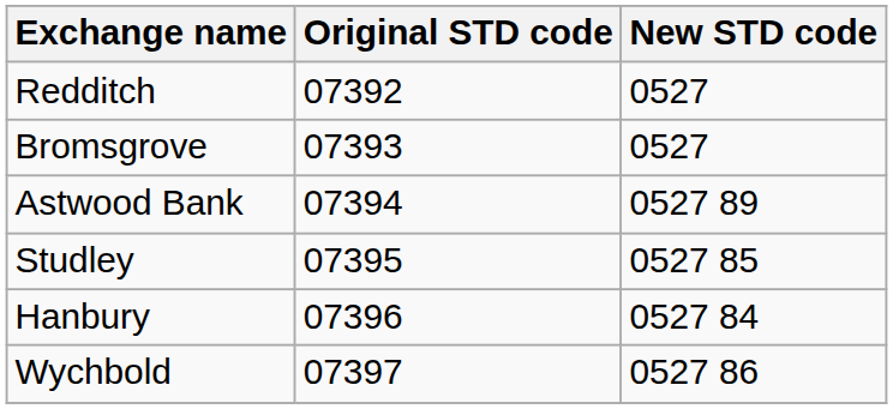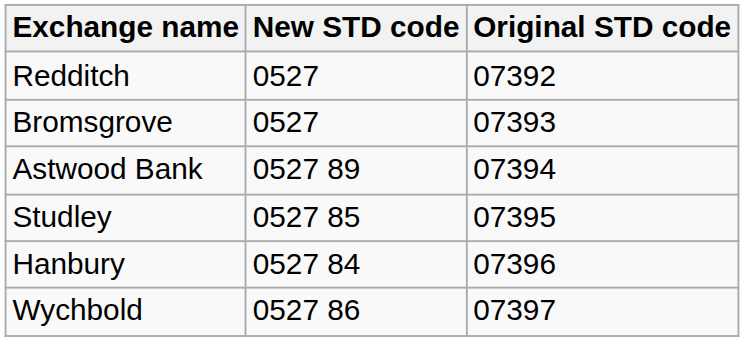 <table class="wikitable" style="width: auto; margin-left: 1.5em;">
 <tr>
 <th scope="col">Exchange name</th>
+<th scope="col">New STD code</th>
 <th scope="col">Original STD code</th>
-<th scope="col">New STD code</th>
 </tr>
 <tr>
 <td>Redditch</td>
+<td>0527</td>
 <td>07392</td>
-<td>0527</td>
 </tr>
 <tr>
 <td>Bromsgrove</td>
+<td>0527</td>
 <td>07393</td>
-<td>0527</td>
 </tr>
 <tr>
 <td>Astwood Bank</td>
+<td>0527 89</td>
 <td>07394</td>
-<td>0527 89</td>
 </tr>
 <tr>
 <td>Studley</td>
+<td>0527 85</td>
 <td>07395</td>
-<td>0527 85</td>
 </tr>
 <tr>
 <td>Hanbury</td>
+<td>0527 84</td>
 <td>07396</td>
-<td>0527 84</td>
 </tr>
 <tr>
 <td>Wychbold</td>
+<td>0527 86</td>
 <td>07397</td>
-<td>0527 86</td>
 </tr>
 </table>
